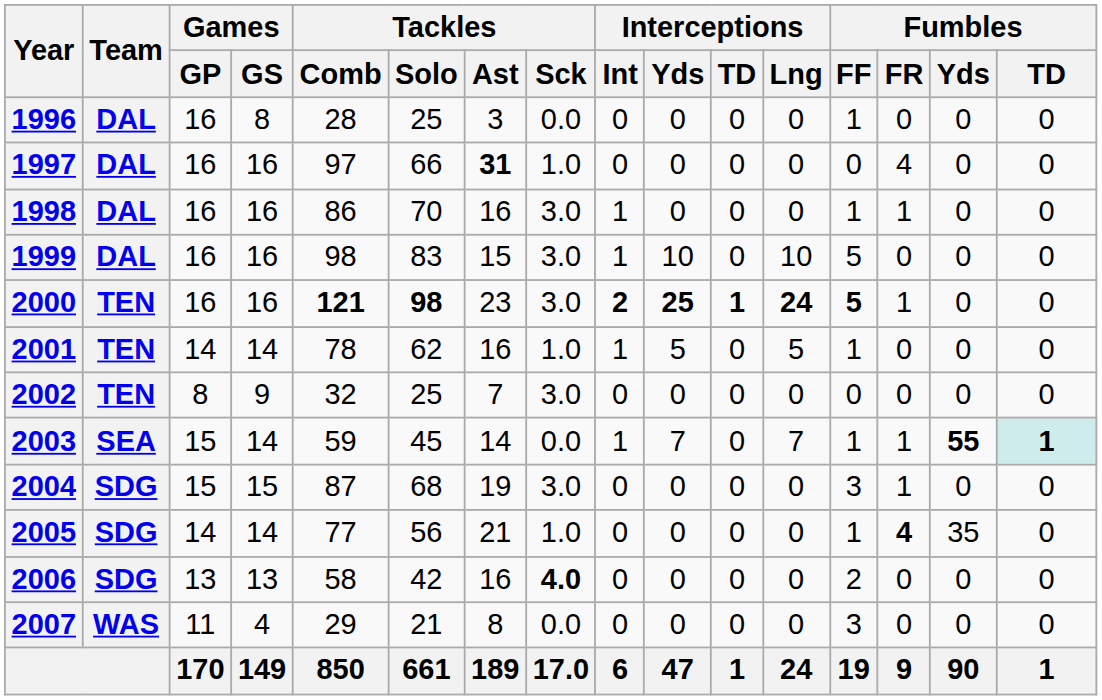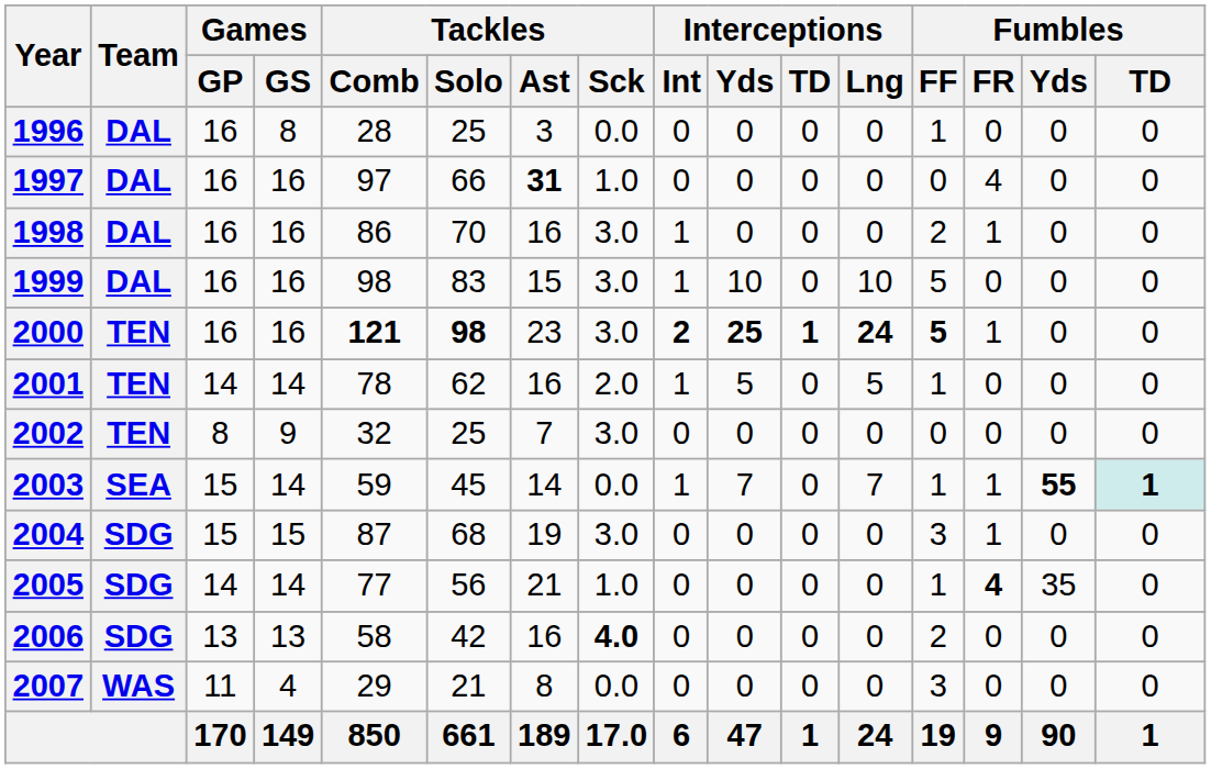 <table class="wikitable" style="text-align:center">
 <tr>
 <th rowspan="2">Year</th>
 <th rowspan="2">Team</th>
 <th colspan="2">Games</th>
 <th colspan="4">Tackles</th>
 <th colspan="4">Interceptions</th>
 <th colspan="4">Fumbles</th>
 </tr>
 <tr>
 <th>GP</th>
 <th>GS</th>
 <th>Comb</th>
 <th>Solo</th>
 <th>Ast</th>
 <th>Sck</th>
 <th>Int</th>
 <th>Yds</th>
 <th>TD</th>
 <th>Lng</th>
 <th>FF</th>
 <th>FR</th>
 <th>Yds</th>
 <th>TD</th>
 </tr>
 <tr>
 <th><a href='#'>1996</a></th>
 <th><a href='#'>DAL</a></th>
 <td>16</td>
 <td>8</td>
 <td>28</td>
 <td>25</td>
 <td>3</td>
 <td>0.0</td>
 <td>0</td>
 <td>0</td>
 <td>0</td>
 <td>0</td>
 <td>1</td>
 <td>0</td>
 <td>0</td>
 <td>0</td>
 </tr>
 <tr>
 <th><a href='#'>1997</a></th>
 <th><a href='#'>DAL</a></th>
 <td>16</td>
 <td>16</td>
 <td>97</td>
 <td>66</td>
 <td><strong>31</strong></td>
 <td>1.0</td>
 <td>0</td>
 <td>0</td>
 <td>0</td>
 <td>0</td>
 <td>0</td>
 <td>4</td>
 <td>0</td>
 <td>0</td>
 </tr>
 <tr>
 <th><a href='#'>1998</a></th>
 <th><a href='#'>DAL</a></th>
 <td>16</td>
 <td>16</td>
 <td>86</td>
 <td>70</td>
 <td>16</td>
 <td>3.0</td>
 <td>1</td>
 <td>0</td>
 <td>0</td>
 <td>0</td>
-<td>1</td>
+<td>2</td>
 <td>1</td>
 <td>0</td>
 <td>0</td>
 </tr>
 <tr>
 <th><a href='#'>1999</a></th>
 <th><a href='#'>DAL</a></th>
 <td>16</td>
 <td>16</td>
 <td>98</td>
 <td>83</td>
 <td>15</td>
 <td>3.0</td>
 <td>1</td>
 <td>10</td>
 <td>0</td>
 <td>10</td>
 <td>5</td>
 <td>0</td>
 <td>0</td>
 <td>0</td>
 </tr>
 <tr>
 <th><a href='#'>2000</a></th>
 <th><a href='#'>TEN</a></th>
 <td>16</td>
 <td>16</td>
 <td><strong>121</strong></td>
 <td><strong>98</strong></td>
 <td>23</td>
 <td>3.0</td>
 <td><strong>2</strong></td>
 <td><strong>25</strong></td>
 <td><strong>1</strong></td>
 <td><strong>24</strong></td>
 <td><strong>5</strong></td>
 <td>1</td>
 <td>0</td>
 <td>0</td>
 </tr>
 <tr>
 <th><a href='#'>2001</a></th>
 <th><a href='#'>TEN</a></th>
 <td>14</td>
 <td>14</td>
 <td>78</td>
 <td>62</td>
 <td>16</td>
-<td>1.0</td>
+<td>2.0</td>
 <td>1</td>
 <td>5</td>
 <td>0</td>
 <td>5</td>
 <td>1</td>
 <td>0</td>
 <td>0</td>
 <td>0</td>
 </tr>
 <tr>
 <th><a href='#'>2002</a></th>
 <th><a href='#'>TEN</a></th>
 <td>8</td>
 <td>9</td>
 <td>32</td>
 <td>25</td>
 <td>7</td>
 <td>3.0</td>
 <td>0</td>
 <td>0</td>
 <td>0</td>
 <td>0</td>
 <td>0</td>
 <td>0</td>
 <td>0</td>
 <td>0</td>
 </tr>
 <tr>
 <th><a href='#'>2003</a></th>
 <th><a href='#'>SEA</a></th>
 <td>15</td>
 <td>14</td>
 <td>59</td>
 <td>45</td>
 <td>14</td>
 <td>0.0</td>
 <td>1</td>
 <td>7</td>
 <td>0</td>
 <td>7</td>
 <td>1</td>
 <td>1</td>
 <td><strong>55</strong></td>
 <td style="background:#cfecec; width:3em;"><strong>1</strong></td>
 </tr>
 <tr>
 <th><a href='#'>2004</a></th>
 <th><a href='#'>SDG</a></th>
 <td>15</td>
 <td>15</td>
 <td>87</td>
 <td>68</td>
 <td>19</td>
 <td>3.0</td>
 <td>0</td>
 <td>0</td>
 <td>0</td>
 <td>0</td>
 <td>3</td>
 <td>1</td>
 <td>0</td>
 <td>0</td>
 </tr>
 <tr>
 <th><a href='#'>2005</a></th>
 <th><a href='#'>SDG</a></th>
 <td>14</td>
 <td>14</td>
 <td>77</td>
 <td>56</td>
 <td>21</td>
 <td>1.0</td>
 <td>0</td>
 <td>0</td>
 <td>0</td>
 <td>0</td>
 <td>1</td>
 <td><strong>4</strong></td>
 <td>35</td>
 <td>0</td>
 </tr>
 <tr>
 <th><a href='#'>2006</a></th>
 <th><a href='#'>SDG</a></th>
 <td>13</td>
 <td>13</td>
 <td>58</td>
 <td>42</td>
 <td>16</td>
 <td><strong>4.0</strong></td>
 <td>0</td>
 <td>0</td>
 <td>0</td>
 <td>0</td>
 <td>2</td>
 <td>0</td>
 <td>0</td>
 <td>0</td>
 </tr>
 <tr>
 <th><a href='#'>2007</a></th>
 <th><a href='#'>WAS</a></th>
 <td>11</td>
 <td>4</td>
 <td>29</td>
 <td>21</td>
 <td>8</td>
 <td>0.0</td>
 <td>0</td>
 <td>0</td>
 <td>0</td>
 <td>0</td>
 <td>3</td>
 <td>0</td>
 <td>0</td>
 <td>0</td>
 </tr>
 <tr>
 <th colspan="2"></th>
 <th>170</th>
 <th>149</th>
 <th>850</th>
 <th>661</th>
 <th>189</th>
 <th>17.0</th>
 <th>6</th>
 <th>47</th>
 <th>1</th>
 <th>24</th>
 <th>19</th>
 <th>9</th>
 <th>90</th>
 <th>1</th>
 </tr>
 </table>
